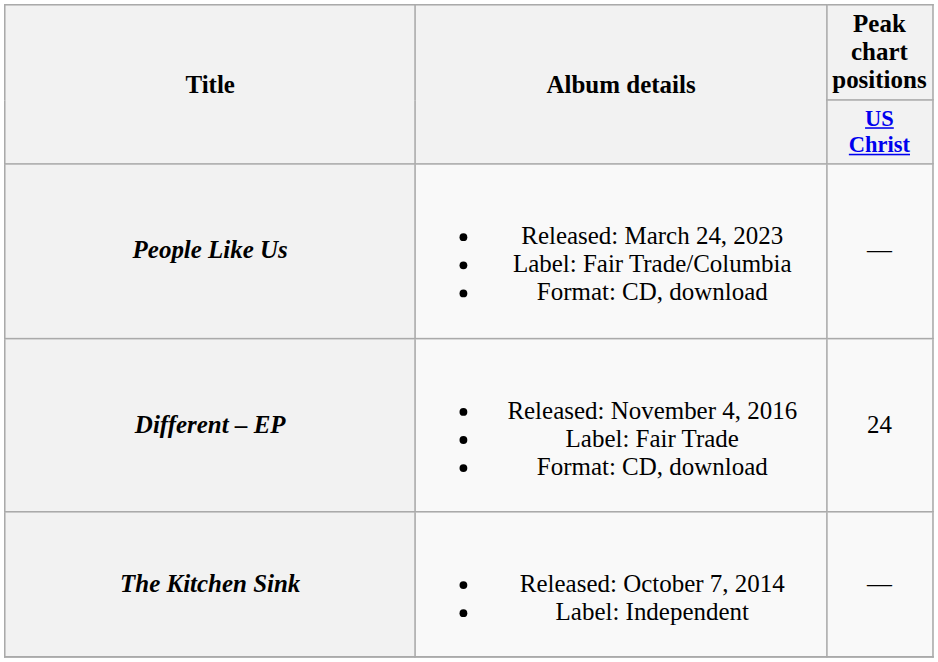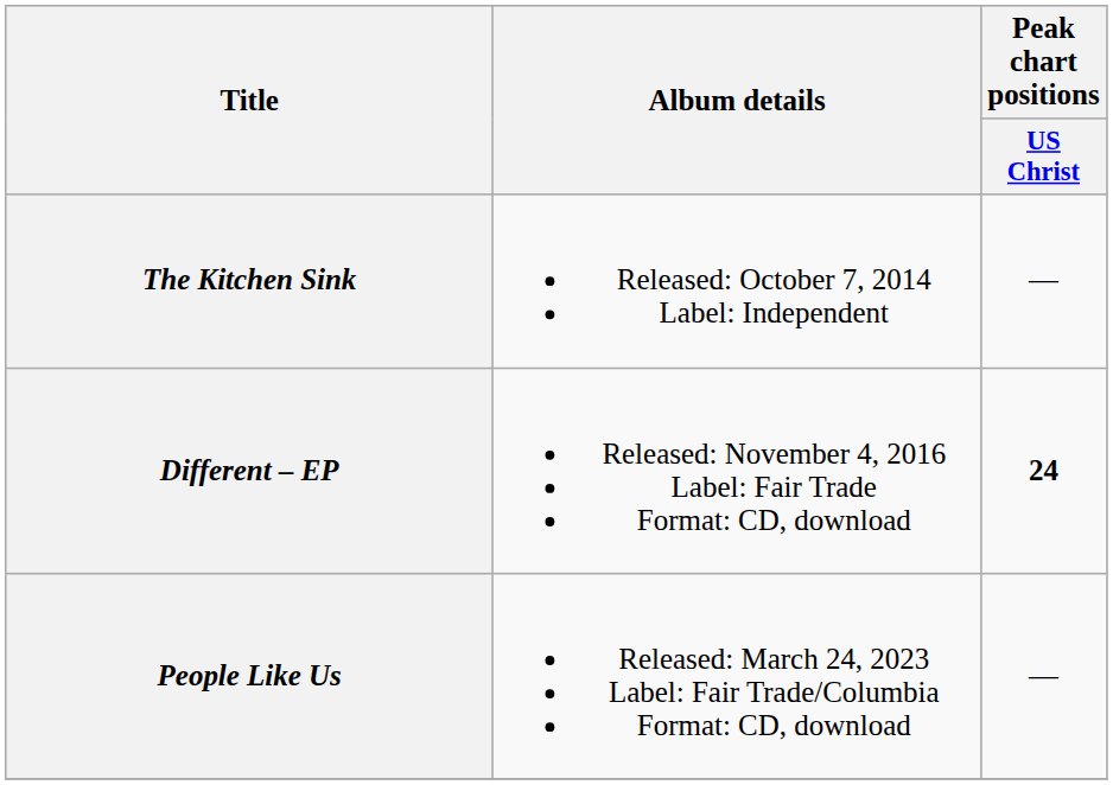 <table class="wikitable plainrowheaders" style="text-align:center;">
 <tr>
 <th scope="col" rowspan="2" style="width:16em;">Title</th>
 <th scope="col" rowspan="2" style="width:16em;">Album details</th>
 <th scope="col" colspan="1">Peak chart positions</th>
 </tr>
 <tr>
 <th style="width:3em; font-size:90%"><a href='#'>US<br>Christ</a><br></th>
 </tr>
 <tr>
+<th scope="row"><em>The Kitchen Sink</em></th>
+<td><br><ul><li>Released: October 7, 2014</li><li>Label: Independent</li></ul></td>
+<td>—</td>
+</tr>
+<tr>
+<th scope="row"><em>Different – EP</em></th>
+<td><br><ul><li>Released: November 4, 2016</li><li>Label: Fair Trade</li><li>Format: CD, download</li></ul></td>
+<td><strong>24</strong></td>
+</tr>
+<tr>
 <th scope="row"><em>People Like Us</em></th>
 <td><br><ul><li>Released: March 24, 2023</li><li>Label: Fair Trade/Columbia</li><li>Format: CD, download</li></ul></td>
 <td>—</td>
 </tr>
 <tr>
-<th scope="row"><em>Different – EP</em></th>
-<td><br><ul><li>Released: November 4, 2016</li><li>Label: Fair Trade</li><li>Format: CD, download</li></ul></td>
-<td>24</td>
-</tr>
-<tr>
-<th scope="row"><em>The Kitchen Sink</em></th>
-<td><br><ul><li>Released: October 7, 2014</li><li>Label: Independent</li></ul></td>
-<td>—</td>
-</tr>
-<tr>
 </tr>
 </table>
